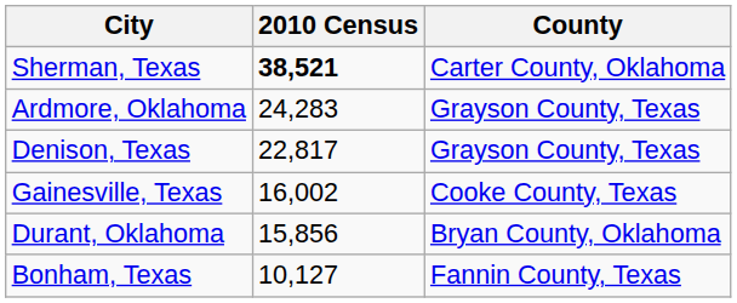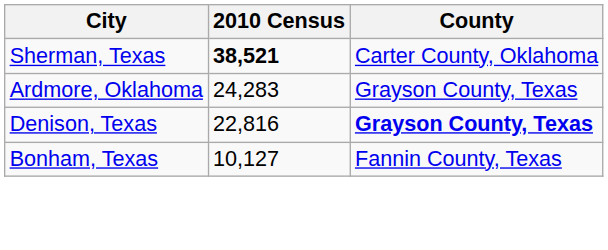 <table class="sortable wikitable">
 <tr>
 <th>City</th>
 <th>2010 Census</th>
 <th>County</th>
 </tr>
 <tr style="vertical-align: top; text-align: left;">
 <td><a href='#'>Sherman, Texas</a></td>
 <td><strong>38,521</strong></td>
 <td><a href='#'>Carter County, Oklahoma</a></td>
 </tr>
 <tr style="vertical-align: top; text-align: left;">
 <td><a href='#'>Ardmore, Oklahoma</a></td>
 <td>24,283</td>
 <td><a href='#'>Grayson County, Texas</a></td>
 </tr>
 <tr style="vertical-align: top; text-align: left;">
 <td><a href='#'>Denison, Texas</a></td>
-<td>22,817</td>
-<td><a href='#'>Grayson County, Texas</a></td>
-</tr>
-<tr style="vertical-align: top; text-align: left;">
-<td><a href='#'>Gainesville, Texas</a></td>
-<td>16,002</td>
-<td><a href='#'>Cooke County, Texas</a></td>
-</tr>
-<tr style="vertical-align: top; text-align: left;">
-<td><a href='#'>Durant, Oklahoma</a></td>
-<td>15,856</td>
-<td><a href='#'>Bryan County, Oklahoma</a></td>
+<td>22,816</td>
+<td><strong><a href='#'>Grayson County, Texas</a></strong></td>
 </tr>
 <tr style="vertical-align: top; text-align: left;">
 <td><a href='#'>Bonham, Texas</a></td>
 <td>10,127</td>
 <td><a href='#'>Fannin County, Texas</a></td>
 </tr>
 </table>
